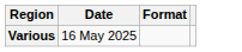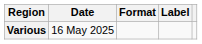 <table class="wikitable plainrowheaders">
 <tr>
 <th scope="col">Region</th>
 <th scope="col">Date</th>
 <th scope="col">Format</th>
+<th scope="col">Label</th>
 <th scope="col"></th>
 </tr>
 <tr>
 <th scope="row">Various</th>
 <td>16 May 2025</td>
 <td></td>
 <td></td>
+<td></td>
 </tr>
 </table>
